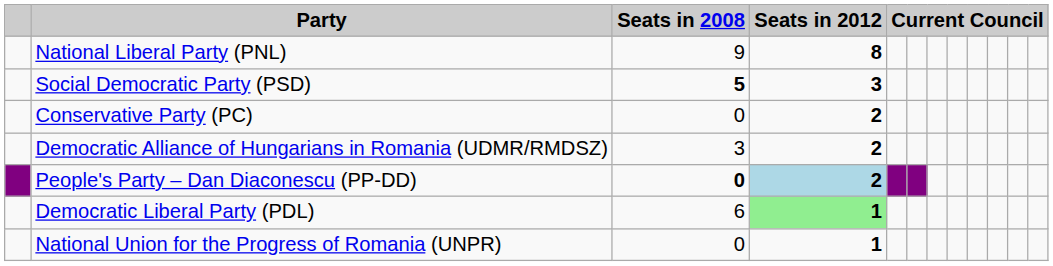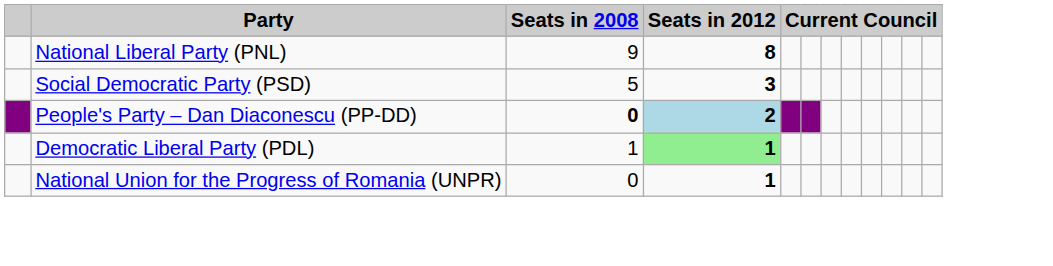 <table class="wikitable">
 <tr>
 <th style="background:#ccc">   </th>
 <th style="background:#ccc">Party</th>
 <th style="background:#ccc">Seats in <a href='#'>2008</a></th>
 <th style="background:#ccc">Seats in 2012</th>
 <th colspan="8" style="background:#ccc">Current Council</th>
 </tr>
 <tr>
 <td>  </td>
 <td><a href='#'>National Liberal Party</a> (PNL)</td>
 <td style="text-align: right">9</td>
 <td style="text-align: right"><strong>8</strong></td>
 <td>  </td>
 <td>  </td>
 <td>  </td>
 <td>  </td>
 <td>  </td>
 <td>  </td>
 <td>  </td>
 <td>  </td>
 </tr>
 <tr>
 <td>  </td>
 <td><a href='#'>Social Democratic Party</a> (PSD)</td>
-<td style="text-align: right"><strong>5</strong></td>
+<td style="text-align: right">5</td>
 <td style="text-align: right"><strong>3</strong></td>
 <td>  </td>
 <td>  </td>
 <td>  </td>
 <td>  </td>
 <td>  </td>
 <td>  </td>
 <td>  </td>
-<td> </td>
-</tr>
-<tr>
-<td>  </td>
-<td><a href='#'>Conservative Party</a> (PC)</td>
-<td style="text-align: right">0</td>
-<td style="text-align: right"><strong>2</strong></td>
-<td>  </td>
-<td>  </td>
-<td> </td>
-<td> </td>
-<td> </td>
-<td> </td>
-<td> </td>
-<td> </td>
-</tr>
-<tr>
-<td>  </td>
-<td><a href='#'>Democratic Alliance of Hungarians in Romania</a> (UDMR/RMDSZ)</td>
-<td style="text-align: right">3</td>
-<td style="text-align: right"><strong>2</strong></td>
-<td>  </td>
-<td>  </td>
-<td> </td>
-<td> </td>
-<td> </td>
-<td> </td>
-<td> </td>
 <td> </td>
 </tr>
 <tr>
 <td style="background-color:purple"> </td>
 <td><a href='#'>People's Party – Dan Diaconescu</a> (PP-DD)</td>
 <td style="text-align: right"><strong>0</strong></td>
 <td style="background: lightblue; text-align: right"><strong>2</strong></td>
 <td style="background-color:purple"> </td>
 <td style="background-color:purple"> </td>
 <td> </td>
 <td> </td>
 <td> </td>
 <td> </td>
 <td> </td>
 <td> </td>
 </tr>
 <tr>
 <td>  </td>
 <td><a href='#'>Democratic Liberal Party</a> (PDL)</td>
-<td style="text-align: right">6</td>
+<td style="text-align: right">1</td>
 <td style="background: lightgreen; text-align: right"><strong>1</strong></td>
 <td>  </td>
 <td> </td>
 <td> </td>
 <td> </td>
 <td> </td>
 <td> </td>
 <td> </td>
 <td> </td>
 </tr>
 <tr>
 <td>  </td>
 <td><a href='#'>National Union for the Progress of Romania</a> (UNPR)</td>
 <td style="text-align: right">0</td>
 <td style="text-align: right"><strong>1</strong></td>
 <td>  </td>
 <td> </td>
 <td> </td>
 <td> </td>
 <td> </td>
 <td> </td>
 <td> </td>
 <td> </td>
 </tr>
 </table>
